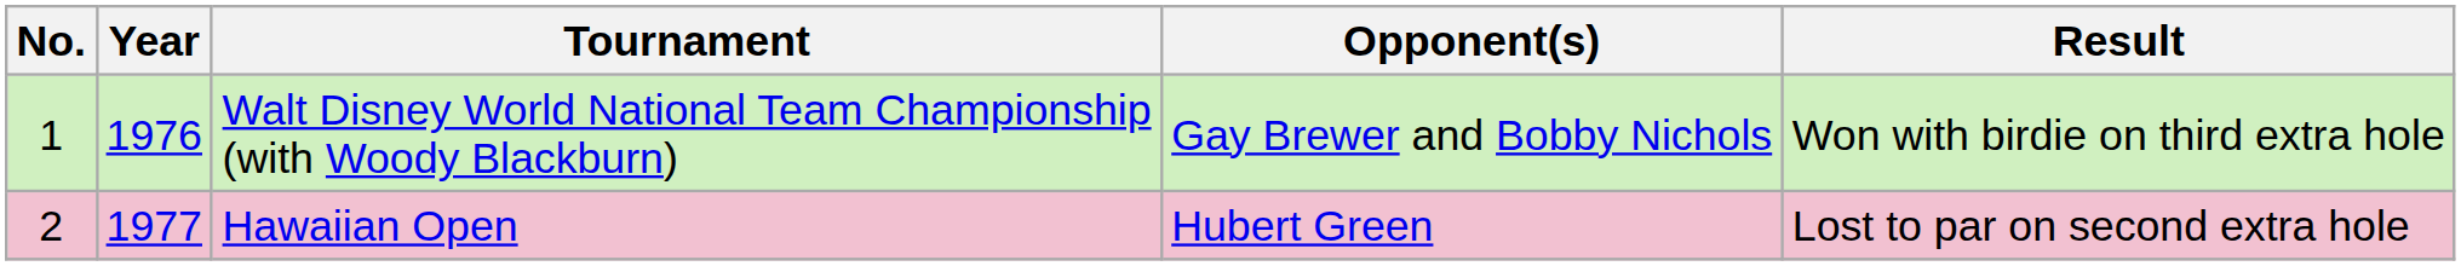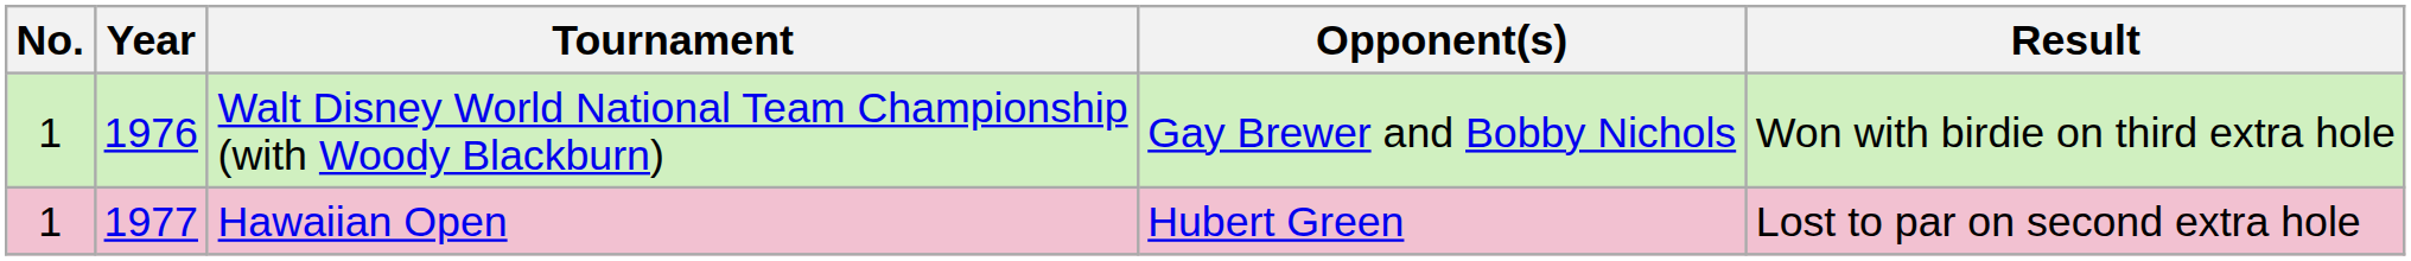 <table class="wikitable" style="font-size:95%;">
 <tr>
 <th>No.</th>
 <th>Year</th>
 <th>Tournament</th>
 <th>Opponent(s)</th>
 <th>Result</th>
 </tr>
 <tr style="background:#D0F0C0;">
 <td align=center>1</td>
 <td><a href='#'>1976</a></td>
 <td><a href='#'>Walt Disney World National Team Championship</a><br>(with  <a href='#'>Woody Blackburn</a>)</td>
 <td> <a href='#'>Gay Brewer</a> and  <a href='#'>Bobby Nichols</a></td>
 <td>Won with birdie on third extra hole</td>
 </tr>
 <tr style="background:#F2C1D1;">
-<td align=center>2</td>
+<td align=center>1</td>
 <td><a href='#'>1977</a></td>
 <td><a href='#'>Hawaiian Open</a></td>
 <td> <a href='#'>Hubert Green</a></td>
 <td>Lost to par on second extra hole</td>
 </tr>
 </table>
